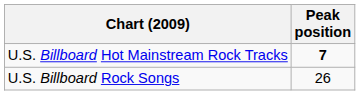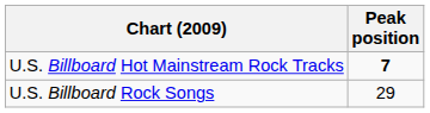 <table class="wikitable">
 <tr>
 <th>Chart (2009)</th>
 <th>Peak<br>position</th>
 </tr>
 <tr>
 <td>U.S. <em><a href='#'>Billboard</a></em> <a href='#'>Hot Mainstream Rock Tracks</a></td>
 <td align="center"><strong>7</strong></td>
 </tr>
 <tr>
 <td>U.S. <em>Billboard</em> <a href='#'>Rock Songs</a></td>
-<td align="center">26</td>
+<td align="center">29</td>
 </tr>
 </table>
